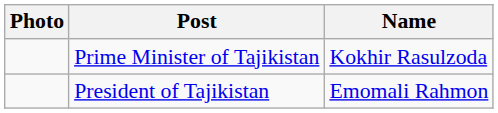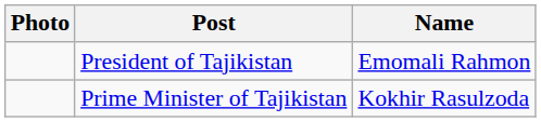 <table class=wikitable>
 <tr>
 <th>Photo</th>
 <th>Post</th>
 <th>Name</th>
 </tr>
 <tr>
 <td></td>
+<td><a href='#'>President of Tajikistan</a></td>
+<td><a href='#'>Emomali Rahmon</a></td>
+</tr>
+<tr>
+<td></td>
 <td><a href='#'>Prime Minister of Tajikistan</a></td>
 <td><a href='#'>Kokhir Rasulzoda</a></td>
 </tr>
-<tr>
-<td></td>
-<td><a href='#'>President of Tajikistan</a></td>
-<td><a href='#'>Emomali Rahmon</a></td>
-</tr>
 </table>
